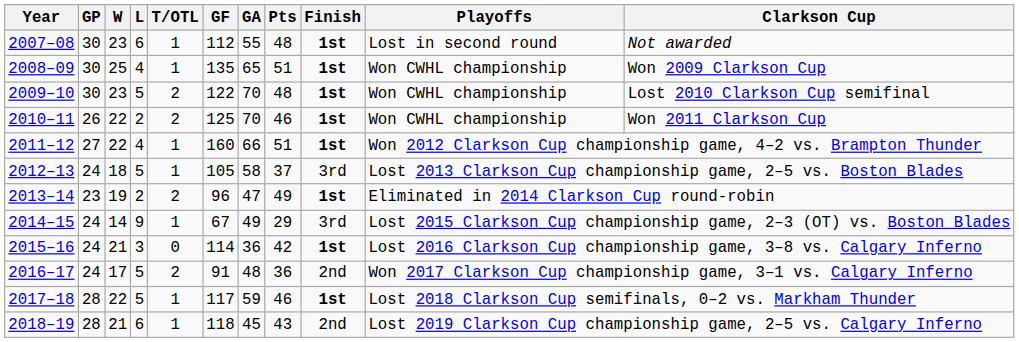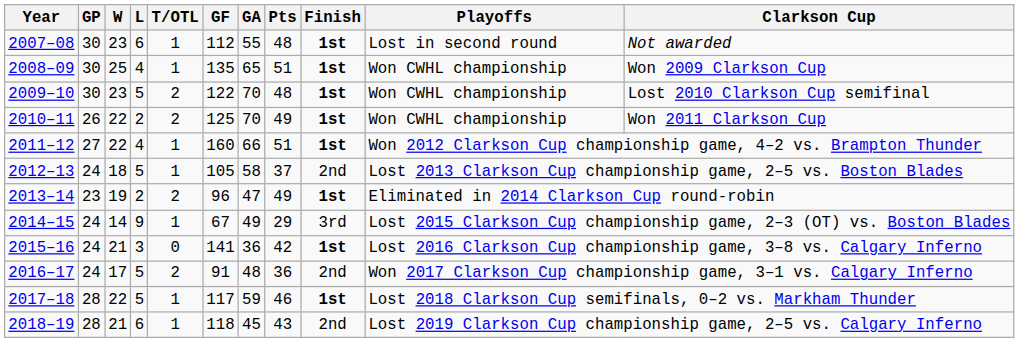 <table class="wikitable sortable" style="text-align:center">
 <tr>
 <th>Year</th>
 <th title="Games played" class="unsortable">GP</th>
 <th title="Wins">W</th>
 <th title="Losses">L</th>
 <th title="Ties">T/OTL</th>
 <th title="Goals for">GF</th>
 <th title="Goals against">GA</th>
 <th title="Points">Pts</th>
 <th>Finish</th>
 <th class="unsortable">Playoffs</th>
 <th class="unsortable">Clarkson Cup</th>
 </tr>
 <tr>
 <td><a href='#'>2007–08</a></td>
 <td>30</td>
 <td>23</td>
 <td>6</td>
 <td>1</td>
 <td>112</td>
 <td>55</td>
 <td>48</td>
 <td><strong>1st</strong></td>
 <td align=left>Lost in second round</td>
 <td align=left><em>Not awarded</em></td>
 </tr>
 <tr>
 <td><a href='#'>2008–09</a></td>
 <td>30</td>
 <td>25</td>
 <td>4</td>
 <td>1</td>
 <td>135</td>
 <td>65</td>
 <td>51</td>
 <td><strong>1st</strong></td>
 <td align=left>Won CWHL championship</td>
 <td align=left>Won <a href='#'>2009 Clarkson Cup</a></td>
 </tr>
 <tr>
 <td><a href='#'>2009–10</a></td>
 <td>30</td>
 <td>23</td>
 <td>5</td>
 <td>2</td>
 <td>122</td>
 <td>70</td>
 <td>48</td>
 <td><strong>1st</strong></td>
 <td align=left>Won CWHL championship</td>
 <td align=left>Lost <a href='#'>2010 Clarkson Cup</a> semifinal</td>
 </tr>
 <tr>
 <td><a href='#'>2010–11</a></td>
 <td>26</td>
 <td>22</td>
 <td>2</td>
 <td>2</td>
 <td>125</td>
 <td>70</td>
-<td>46</td>
+<td>49</td>
 <td><strong>1st</strong></td>
 <td align=left>Won CWHL championship</td>
 <td align=left>Won <a href='#'>2011 Clarkson Cup</a></td>
 </tr>
 <tr>
 <td><a href='#'>2011–12</a></td>
 <td>27</td>
 <td>22</td>
 <td>4</td>
 <td>1</td>
 <td>160</td>
 <td>66</td>
 <td>51</td>
 <td><strong>1st</strong></td>
 <td align=left colspan=2>Won <a href='#'>2012 Clarkson Cup</a> championship game, 4–2 vs. <a href='#'>Brampton Thunder</a></td>
 </tr>
 <tr>
 <td><a href='#'>2012–13</a></td>
 <td>24</td>
 <td>18</td>
 <td>5</td>
 <td>1</td>
 <td>105</td>
 <td>58</td>
 <td>37</td>
-<td>3rd</td>
+<td>2nd</td>
 <td align=left colspan=2>Lost <a href='#'>2013 Clarkson Cup</a> championship game, 2–5 vs. <a href='#'>Boston Blades</a></td>
 </tr>
 <tr>
 <td><a href='#'>2013–14</a></td>
 <td>23</td>
 <td>19</td>
 <td>2</td>
 <td>2</td>
 <td>96</td>
 <td>47</td>
 <td>49</td>
 <td><strong>1st</strong></td>
 <td align=left colspan=2>Eliminated in <a href='#'>2014 Clarkson Cup</a> round-robin</td>
 </tr>
 <tr>
 <td><a href='#'>2014–15</a></td>
 <td>24</td>
 <td>14</td>
 <td>9</td>
 <td>1</td>
 <td>67</td>
 <td>49</td>
 <td>29</td>
 <td>3rd</td>
 <td align=left colspan=2>Lost <a href='#'>2015 Clarkson Cup</a> championship game, 2–3 (OT) vs. <a href='#'>Boston Blades</a></td>
 </tr>
 <tr>
 <td><a href='#'>2015–16</a></td>
 <td>24</td>
 <td>21</td>
 <td>3</td>
 <td>0</td>
-<td>114</td>
+<td>141</td>
 <td>36</td>
 <td>42</td>
 <td><strong>1st</strong></td>
 <td align=left colspan=2>Lost <a href='#'>2016 Clarkson Cup</a> championship game, 3–8 vs. <a href='#'>Calgary Inferno</a></td>
 </tr>
 <tr>
 <td><a href='#'>2016–17</a></td>
 <td>24</td>
 <td>17</td>
 <td>5</td>
 <td>2</td>
 <td>91</td>
 <td>48</td>
 <td>36</td>
 <td>2nd</td>
 <td align=left colspan=2>Won <a href='#'>2017 Clarkson Cup</a> championship game, 3–1 vs. <a href='#'>Calgary Inferno</a></td>
 </tr>
 <tr>
 <td><a href='#'>2017–18</a></td>
 <td>28</td>
 <td>22</td>
 <td>5</td>
 <td>1</td>
 <td>117</td>
 <td>59</td>
 <td>46</td>
 <td><strong>1st</strong></td>
 <td align=left colspan=2>Lost <a href='#'>2018 Clarkson Cup</a> semifinals, 0–2 vs. <a href='#'>Markham Thunder</a></td>
 </tr>
 <tr>
 <td><a href='#'>2018–19</a></td>
 <td>28</td>
 <td>21</td>
 <td>6</td>
 <td>1</td>
 <td>118</td>
 <td>45</td>
 <td>43</td>
 <td>2nd</td>
 <td align=left colspan=2>Lost <a href='#'>2019 Clarkson Cup</a> championship game, 2–5 vs. <a href='#'>Calgary Inferno</a></td>
 </tr>
 </table>
